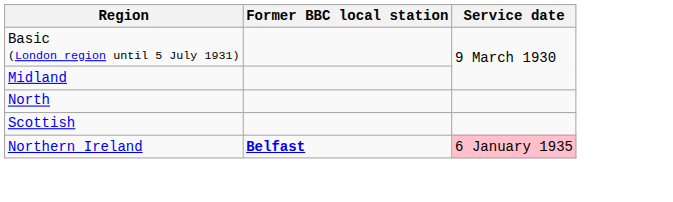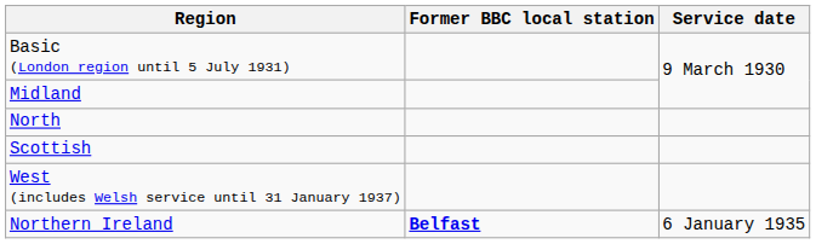 <table class="wikitable">
 <tr>
 <th>Region</th>
 <th>Former BBC local station</th>
 <th>Service date</th>
 </tr>
 <tr>
 <td>Basic<br><small>(<a href='#'>London region</a> until 5 July 1931)</small></td>
 <td></td>
 <td rowspan="2">9 March 1930</td>
 </tr>
 <tr>
 <td><a href='#'>Midland</a></td>
 <td></td>
 </tr>
 <tr>
 <td><a href='#'>North</a></td>
 <td></td>
 <td></td>
 </tr>
 <tr>
 <td><a href='#'>Scottish</a></td>
 <td></td>
 <td></td>
 </tr>
 <tr>
+<td><a href='#'>West</a><br><small>(includes <a href='#'>Welsh</a> service until 31 January 1937)</small></td>
+<td></td>
+<td></td>
+</tr>
+<tr>
 <td><a href='#'>Northern Ireland</a></td>
 <td><strong><a href='#'>Belfast</a></strong></td>
-<td style="background: pink;">6 January 1935</td>
+<td>6 January 1935</td>
 </tr>
 </table>
